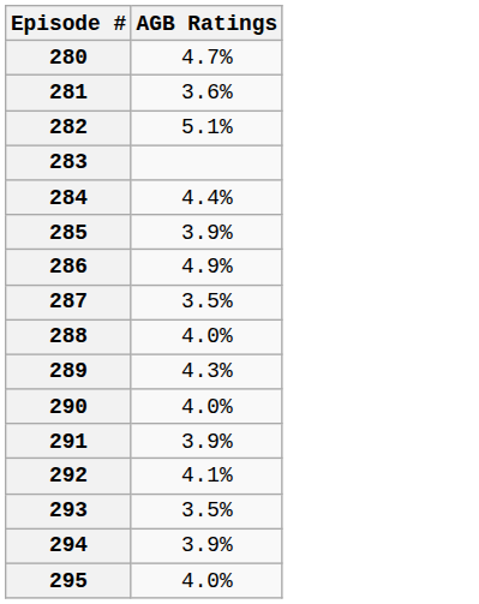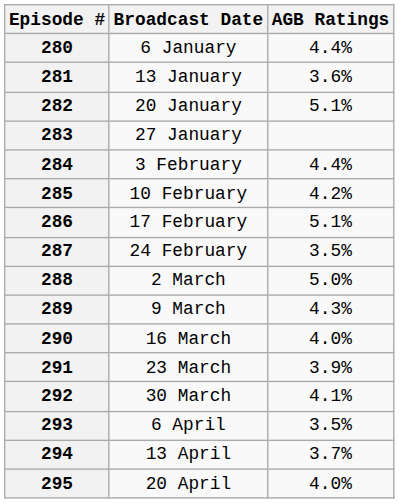 <table class=wikitable style=text-align:center>
 <tr>
 <th>Episode #</th>
+<th>Broadcast Date</th>
 <th>AGB Ratings<br></th>
 </tr>
 <tr>
 <th>280</th>
-<td>4.7%</td>
+<td>6 January</td>
+<td>4.4%</td>
 </tr>
 <tr>
 <th>281</th>
+<td>13 January</td>
 <td>3.6%</td>
 </tr>
 <tr>
 <th>282</th>
+<td>20 January</td>
 <td>5.1%</td>
 </tr>
 <tr>
 <th>283</th>
+<td>27 January</td>
 <td></td>
 </tr>
 <tr>
 <th>284</th>
+<td>3 February</td>
 <td>4.4%</td>
 </tr>
 <tr>
 <th>285</th>
-<td>3.9%</td>
+<td>10 February</td>
+<td>4.2%</td>
 </tr>
 <tr>
 <th>286</th>
-<td>4.9%</td>
+<td>17 February</td>
+<td>5.1%</td>
 </tr>
 <tr>
 <th>287</th>
+<td>24 February</td>
 <td>3.5%</td>
 </tr>
 <tr>
 <th>288</th>
-<td>4.0%</td>
+<td>2 March</td>
+<td>5.0%</td>
 </tr>
 <tr>
 <th>289</th>
+<td>9 March</td>
 <td>4.3%</td>
 </tr>
 <tr>
 <th>290</th>
+<td>16 March</td>
 <td>4.0%</td>
 </tr>
 <tr>
 <th>291</th>
+<td>23 March</td>
 <td>3.9%</td>
 </tr>
 <tr>
 <th>292</th>
+<td>30 March</td>
 <td>4.1%</td>
 </tr>
 <tr>
 <th>293</th>
+<td>6 April</td>
 <td>3.5%</td>
 </tr>
 <tr>
 <th>294</th>
-<td>3.9%</td>
+<td>13 April</td>
+<td>3.7%</td>
 </tr>
 <tr>
 <th>295</th>
+<td>20 April</td>
 <td>4.0%</td>
 </tr>
 </table>
